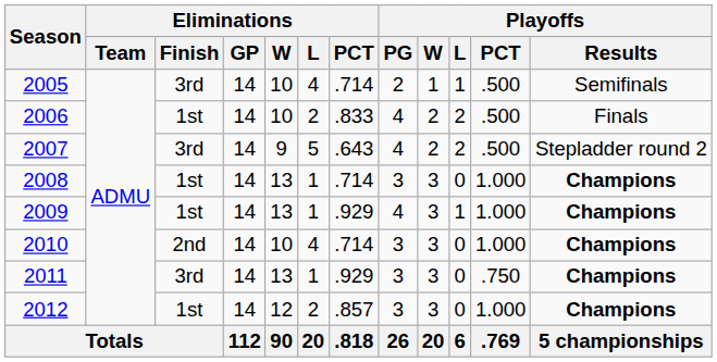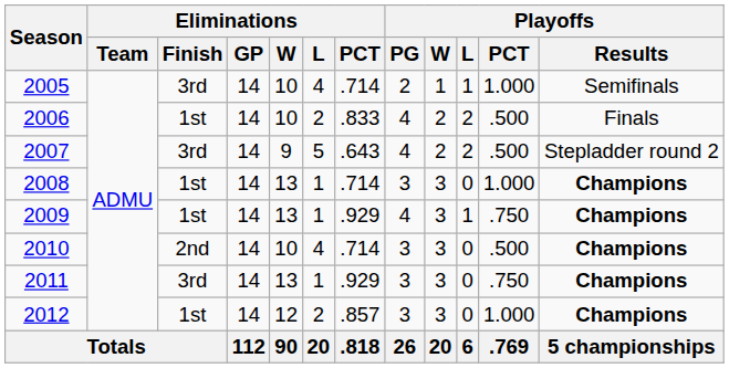 <table class=wikitable style="text-align:center">
 <tr>
 <th rowspan=2>Season</th>
 <th colspan="6">Eliminations</th>
 <th colspan="5">Playoffs</th>
 </tr>
 <tr>
 <th>Team</th>
 <th>Finish</th>
 <th>GP</th>
 <th>W</th>
 <th>L</th>
 <th>PCT</th>
 <th>PG</th>
 <th>W</th>
 <th>L</th>
 <th>PCT</th>
 <th>Results</th>
 </tr>
 <tr>
 <td><a href='#'>2005</a></td>
 <td rowspan="8"><a href='#'>ADMU</a></td>
 <td>3rd</td>
 <td>14</td>
 <td>10</td>
 <td>4</td>
 <td>.714</td>
 <td>2</td>
 <td>1</td>
 <td>1</td>
-<td>.500</td>
+<td>1.000</td>
 <td>Semifinals</td>
 </tr>
 <tr>
 <td><a href='#'>2006</a></td>
 <td>1st</td>
 <td>14</td>
 <td>10</td>
 <td>2</td>
 <td>.833</td>
 <td>4</td>
 <td>2</td>
 <td>2</td>
 <td>.500</td>
 <td>Finals</td>
 </tr>
 <tr>
 <td><a href='#'>2007</a></td>
 <td>3rd</td>
 <td>14</td>
 <td>9</td>
 <td>5</td>
 <td>.643</td>
 <td>4</td>
 <td>2</td>
 <td>2</td>
 <td>.500</td>
 <td>Stepladder round 2</td>
 </tr>
 <tr>
 <td><a href='#'>2008</a></td>
 <td>1st</td>
 <td>14</td>
 <td>13</td>
 <td>1</td>
 <td>.714</td>
 <td>3</td>
 <td>3</td>
 <td>0</td>
 <td>1.000</td>
 <td><strong>Champions</strong></td>
 </tr>
 <tr>
 <td><a href='#'>2009</a></td>
 <td>1st</td>
 <td>14</td>
 <td>13</td>
 <td>1</td>
 <td>.929</td>
 <td>4</td>
 <td>3</td>
 <td>1</td>
-<td>1.000</td>
+<td>.750</td>
 <td><strong>Champions</strong></td>
 </tr>
 <tr>
 <td><a href='#'>2010</a></td>
 <td>2nd</td>
 <td>14</td>
 <td>10</td>
 <td>4</td>
 <td>.714</td>
 <td>3</td>
 <td>3</td>
 <td>0</td>
-<td>1.000</td>
+<td>.500</td>
 <td><strong>Champions</strong></td>
 </tr>
 <tr>
 <td><a href='#'>2011</a></td>
 <td>3rd</td>
 <td>14</td>
 <td>13</td>
 <td>1</td>
 <td>.929</td>
 <td>3</td>
 <td>3</td>
 <td>0</td>
 <td>.750</td>
 <td><strong>Champions</strong></td>
 </tr>
 <tr>
 <td><a href='#'>2012</a></td>
 <td>1st</td>
 <td>14</td>
 <td>12</td>
 <td>2</td>
 <td>.857</td>
 <td>3</td>
 <td>3</td>
 <td>0</td>
 <td>1.000</td>
 <td><strong>Champions</strong></td>
 </tr>
 <tr>
 <th colspan="3">Totals</th>
 <th>112</th>
 <th>90</th>
 <th>20</th>
 <th>.818</th>
 <th>26</th>
 <th>20</th>
 <th>6</th>
 <th>.769</th>
 <th>5 championships</th>
 </tr>
 </table>
